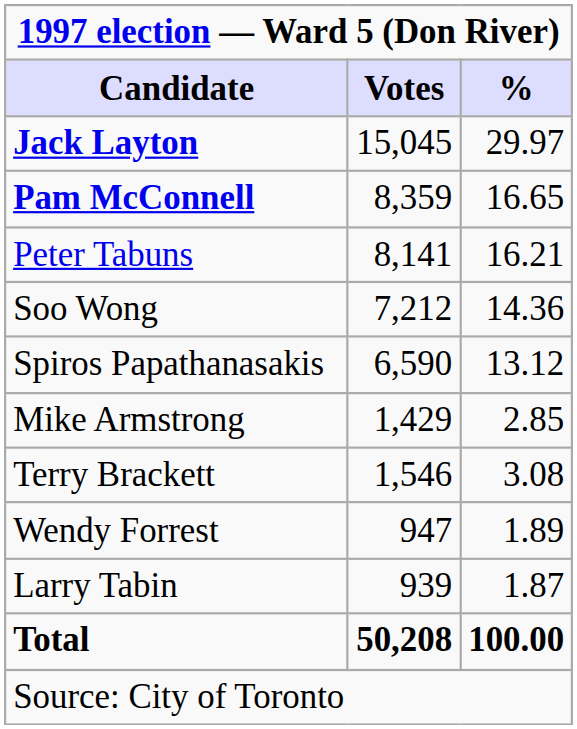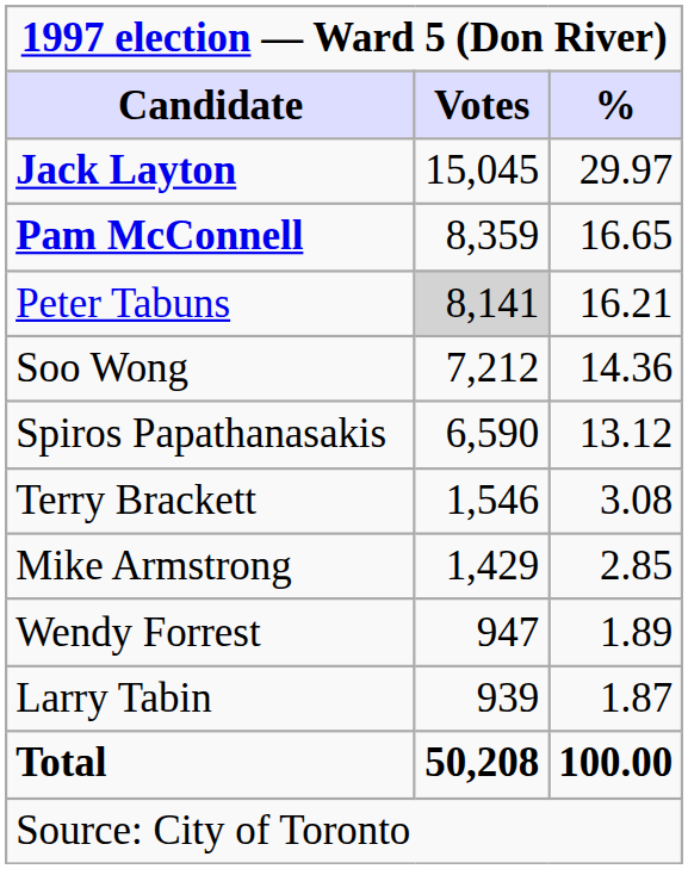 <table class="wikitable sortable">
 <tr>
 <td colspan="3" style="text-align:center;"><strong><a href='#'>1997 election</a> — Ward 5 (Don River)</strong></td>
 </tr>
 <tr>
 <th style="background:#ddf; width:150px;">Candidate</th>
 <th style="background:#ddf;">Votes</th>
 <th style="background:#ddf;">%</th>
 </tr>
 <tr>
 <td><strong><a href='#'>Jack Layton</a></strong></td>
 <td align="right">15,045</td>
 <td align="right">29.97</td>
 </tr>
 <tr>
 <td><strong><a href='#'>Pam McConnell</a></strong></td>
 <td align="right">8,359</td>
 <td align="right">16.65</td>
 </tr>
 <tr>
 <td><a href='#'>Peter Tabuns</a></td>
-<td align="right">8,141</td>
+<td align="right" style="background: lightgrey;">8,141</td>
 <td align="right">16.21</td>
 </tr>
 <tr>
 <td>Soo Wong</td>
 <td align="right">7,212</td>
 <td align="right">14.36</td>
 </tr>
 <tr>
 <td>Spiros Papathanasakis</td>
 <td align="right">6,590</td>
 <td align="right">13.12</td>
 </tr>
 <tr>
+<td>Terry Brackett</td>
+<td align="right">1,546</td>
+<td align="right">3.08</td>
+</tr>
+<tr>
 <td>Mike Armstrong</td>
 <td align="right">1,429</td>
 <td align="right">2.85</td>
-</tr>
-<tr>
-<td>Terry Brackett</td>
-<td align="right">1,546</td>
-<td align="right">3.08</td>
 </tr>
 <tr>
 <td>Wendy Forrest</td>
 <td align="right">947</td>
 <td align="right">1.89</td>
 </tr>
 <tr>
 <td>Larry Tabin</td>
 <td align="right">939</td>
 <td align="right">1.87</td>
 </tr>
 <tr>
 <td><strong>Total</strong></td>
 <td align="right"><strong>50,208</strong></td>
 <td align="right"><strong>100.00</strong></td>
 </tr>
 <tr>
 <td colspan="3">Source: City of Toronto</td>
 </tr>
 </table>
